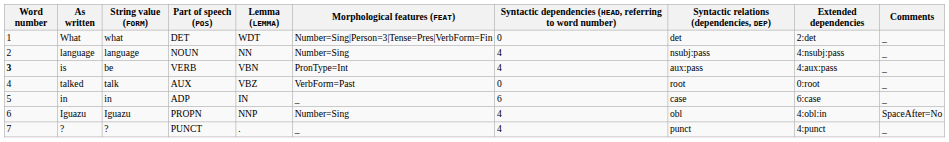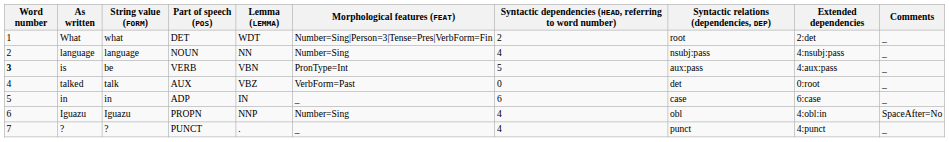 <table class=wikitable>
 <tr>
 <th>Word number</th>
 <th>As written</th>
 <th>String value (<code>FORM</code>)</th>
 <th>Part of speech (<code>POS</code>)</th>
 <th>Lemma (<code>LEMMA</code>)</th>
 <th>Morphological features (<code>FEAT</code>)</th>
 <th>Syntactic dependencies (<code>HEAD</code>, referring to word number)</th>
 <th>Syntactic relations (dependencies, <code>DEP</code>)</th>
 <th>Extended dependencies</th>
 <th>Comments</th>
 </tr>
 <tr>
 <td>1</td>
 <td>What</td>
 <td>what</td>
 <td>DET</td>
 <td>WDT</td>
 <td Mood=Ind>Number=Sing|Person=3|Tense=Pres|VerbForm=Fin</td>
-<td>0</td>
-<td>det</td>
+<td>2</td>
+<td>root</td>
 <td>2:det</td>
 <td>_</td>
 </tr>
 <tr>
 <td>2</td>
 <td>language</td>
 <td>language</td>
 <td>NOUN</td>
 <td>NN</td>
 <td>Number=Sing</td>
 <td>4</td>
 <td>nsubj:pass</td>
 <td>4:nsubj:pass</td>
 <td>_</td>
 </tr>
 <tr>
 <td><strong>3</strong></td>
 <td>is</td>
 <td>be</td>
 <td>VERB</td>
 <td>VBN</td>
 <td>PronType=Int</td>
-<td>4</td>
+<td>5</td>
 <td>aux:pass</td>
 <td>4:aux:pass</td>
 <td>_</td>
 </tr>
 <tr>
 <td>4</td>
 <td>talked</td>
 <td>talk</td>
 <td>AUX</td>
 <td>VBZ</td>
 <td Tense=Past>VerbForm=Past</td>
 <td>0</td>
-<td>root</td>
+<td>det</td>
 <td>0:root</td>
 <td>_</td>
 </tr>
 <tr>
 <td>5</td>
 <td>in</td>
 <td>in</td>
 <td>ADP</td>
 <td>IN</td>
 <td>_</td>
 <td>6</td>
 <td>case</td>
 <td>6:case</td>
 <td>_</td>
 </tr>
 <tr>
 <td>6</td>
 <td>Iguazu</td>
 <td>Iguazu</td>
 <td>PROPN</td>
 <td>NNP</td>
 <td>Number=Sing</td>
 <td>4</td>
 <td>obl</td>
 <td>4:obl:in</td>
 <td>SpaceAfter=No</td>
 </tr>
 <tr>
 <td>7</td>
 <td>?</td>
 <td>?</td>
 <td>PUNCT</td>
 <td>.</td>
 <td>_</td>
 <td>4</td>
 <td>punct</td>
 <td>4:punct</td>
 <td>_</td>
 </tr>
 </table>
